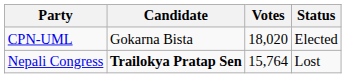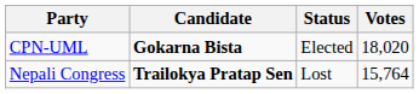 <table class="wikitable">
 <tr>
 <th>Party</th>
 <th>Candidate</th>
+<th>Status</th>
 <th>Votes</th>
-<th>Status</th>
 </tr>
 <tr>
 <td><a href='#'>CPN-UML</a></td>
-<td>Gokarna Bista</td>
+<td><strong>Gokarna Bista</strong></td>
+<td>Elected</td>
 <td>18,020</td>
-<td>Elected</td>
 </tr>
 <tr>
 <td><a href='#'>Nepali Congress</a></td>
 <td><strong>Trailokya Pratap Sen</strong></td>
+<td>Lost</td>
 <td>15,764</td>
-<td>Lost</td>
 </tr>
 </table>
